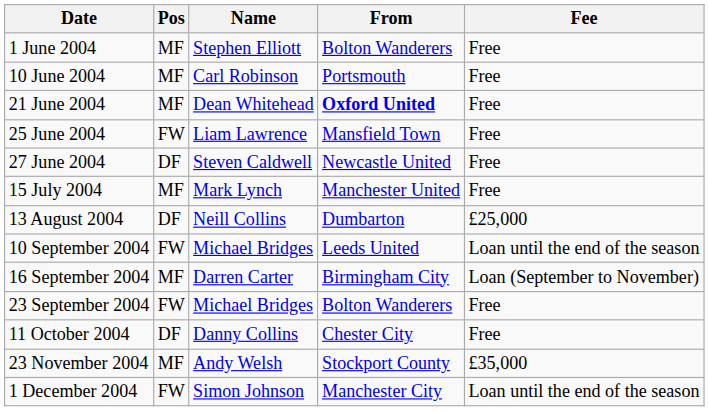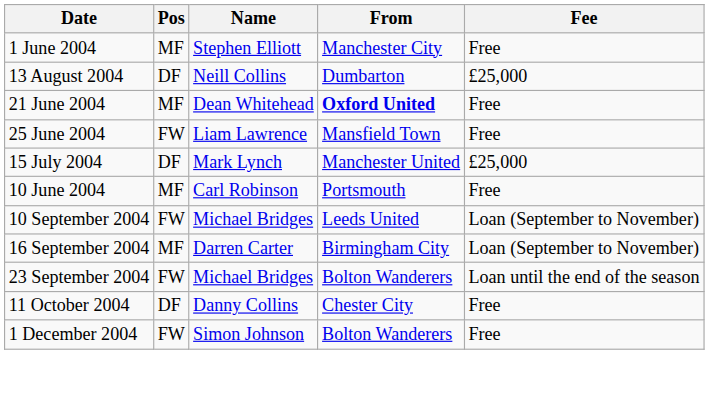 <table class="wikitable">
 <tr>
 <th>Date</th>
 <th>Pos</th>
 <th>Name</th>
 <th>From</th>
 <th>Fee</th>
 </tr>
 <tr>
 <td>1 June 2004</td>
 <td>MF</td>
 <td> <a href='#'>Stephen Elliott</a></td>
-<td><a href='#'>Bolton Wanderers</a></td>
+<td><a href='#'>Manchester City</a></td>
 <td>Free</td>
 </tr>
 <tr>
-<td>10 June 2004</td>
-<td>MF</td>
-<td> <a href='#'>Carl Robinson</a></td>
-<td><a href='#'>Portsmouth</a></td>
-<td>Free</td>
+<td>13 August 2004</td>
+<td>DF</td>
+<td> <a href='#'>Neill Collins</a></td>
+<td><a href='#'>Dumbarton</a></td>
+<td>£25,000</td>
 </tr>
 <tr>
 <td>21 June 2004</td>
 <td>MF</td>
 <td> <a href='#'>Dean Whitehead</a></td>
 <td><strong><a href='#'>Oxford United</a></strong></td>
 <td>Free</td>
 </tr>
 <tr>
 <td>25 June 2004</td>
 <td>FW</td>
 <td> <a href='#'>Liam Lawrence</a></td>
 <td><a href='#'>Mansfield Town</a></td>
 <td>Free</td>
 </tr>
 <tr>
-<td>27 June 2004</td>
+<td>15 July 2004</td>
 <td>DF</td>
-<td> <a href='#'>Steven Caldwell</a></td>
-<td><a href='#'>Newcastle United</a></td>
-<td>Free</td>
+<td> <a href='#'>Mark Lynch</a></td>
+<td><a href='#'>Manchester United</a></td>
+<td>£25,000</td>
 </tr>
 <tr>
-<td>15 July 2004</td>
+<td>10 June 2004</td>
 <td>MF</td>
-<td> <a href='#'>Mark Lynch</a></td>
-<td><a href='#'>Manchester United</a></td>
+<td> <a href='#'>Carl Robinson</a></td>
+<td><a href='#'>Portsmouth</a></td>
 <td>Free</td>
-</tr>
-<tr>
-<td>13 August 2004</td>
-<td>DF</td>
-<td> <a href='#'>Neill Collins</a></td>
-<td><a href='#'>Dumbarton</a></td>
-<td>£25,000</td>
 </tr>
 <tr>
 <td>10 September 2004</td>
 <td>FW</td>
 <td> <a href='#'>Michael Bridges</a></td>
 <td><a href='#'>Leeds United</a></td>
-<td>Loan until the end of the season</td>
+<td>Loan (September to November)</td>
 </tr>
 <tr>
 <td>16 September 2004</td>
 <td>MF</td>
 <td> <a href='#'>Darren Carter</a></td>
 <td><a href='#'>Birmingham City</a></td>
 <td>Loan (September to November)</td>
 </tr>
 <tr>
 <td>23 September 2004</td>
 <td>FW</td>
 <td> <a href='#'>Michael Bridges</a></td>
 <td><a href='#'>Bolton Wanderers</a></td>
-<td>Free</td>
+<td>Loan until the end of the season</td>
 </tr>
 <tr>
 <td>11 October 2004</td>
 <td>DF</td>
 <td> <a href='#'>Danny Collins</a></td>
 <td><a href='#'>Chester City</a></td>
 <td>Free</td>
 </tr>
 <tr>
-<td>23 November 2004</td>
-<td>MF</td>
-<td> <a href='#'>Andy Welsh</a></td>
-<td><a href='#'>Stockport County</a></td>
-<td>£35,000</td>
-</tr>
-<tr>
 <td>1 December 2004</td>
 <td>FW</td>
 <td> <a href='#'>Simon Johnson</a></td>
-<td><a href='#'>Manchester City</a></td>
-<td>Loan until the end of the season</td>
+<td><a href='#'>Bolton Wanderers</a></td>
+<td>Free</td>
 </tr>
 </table>
